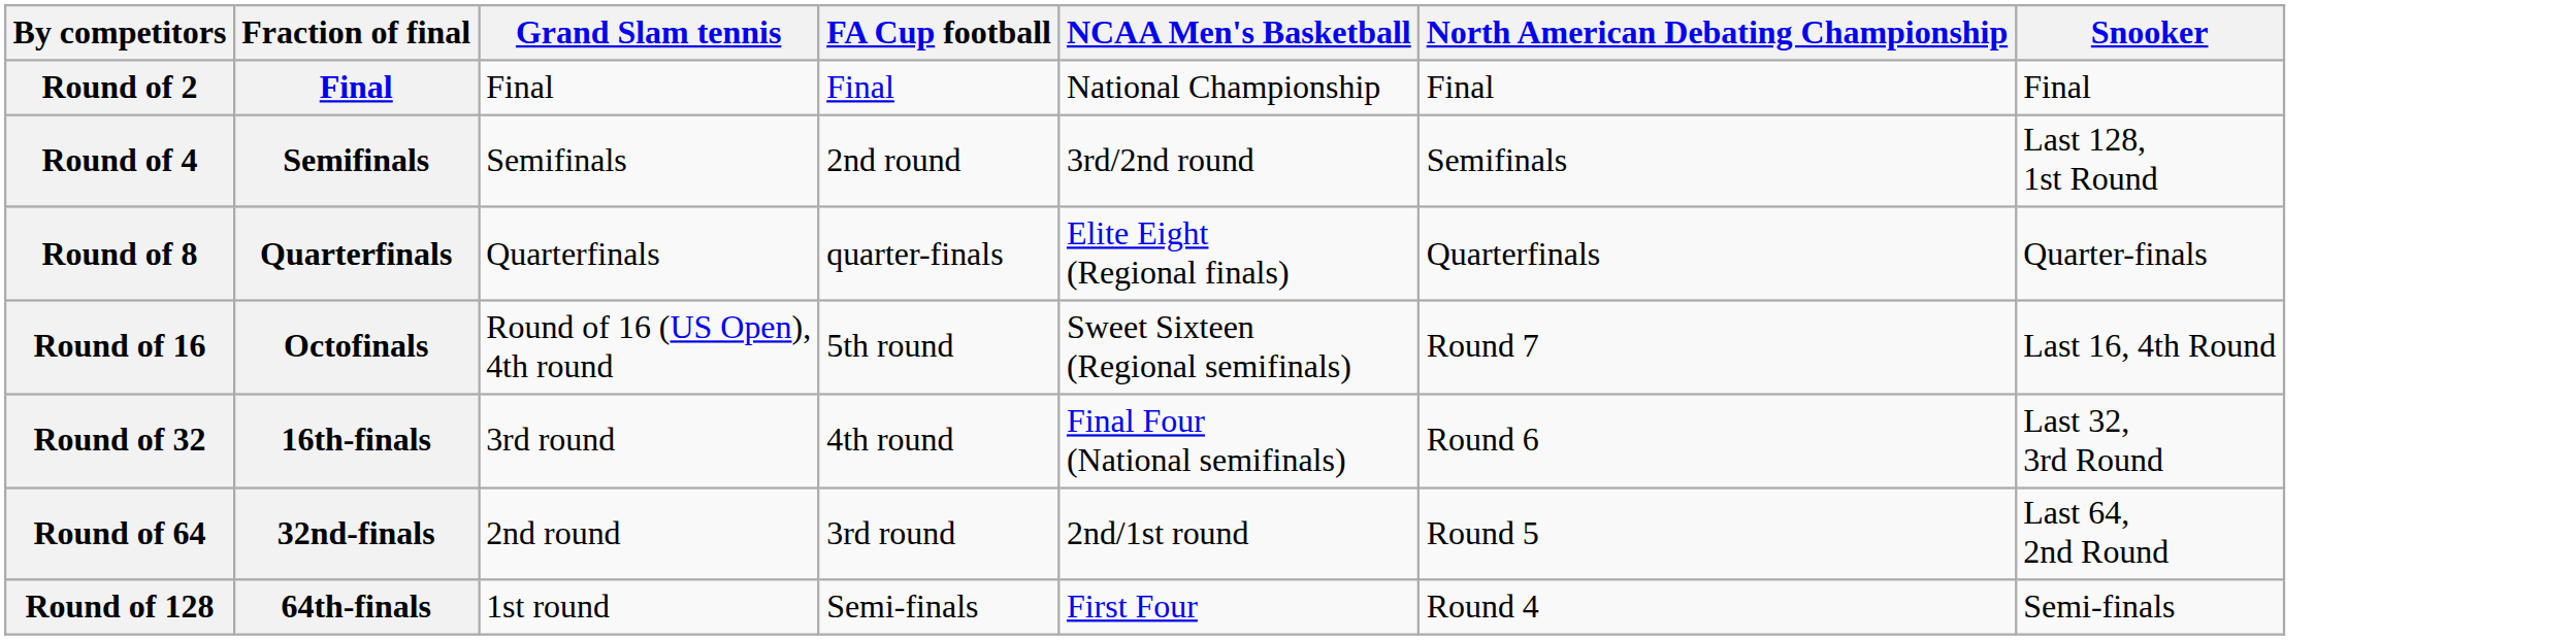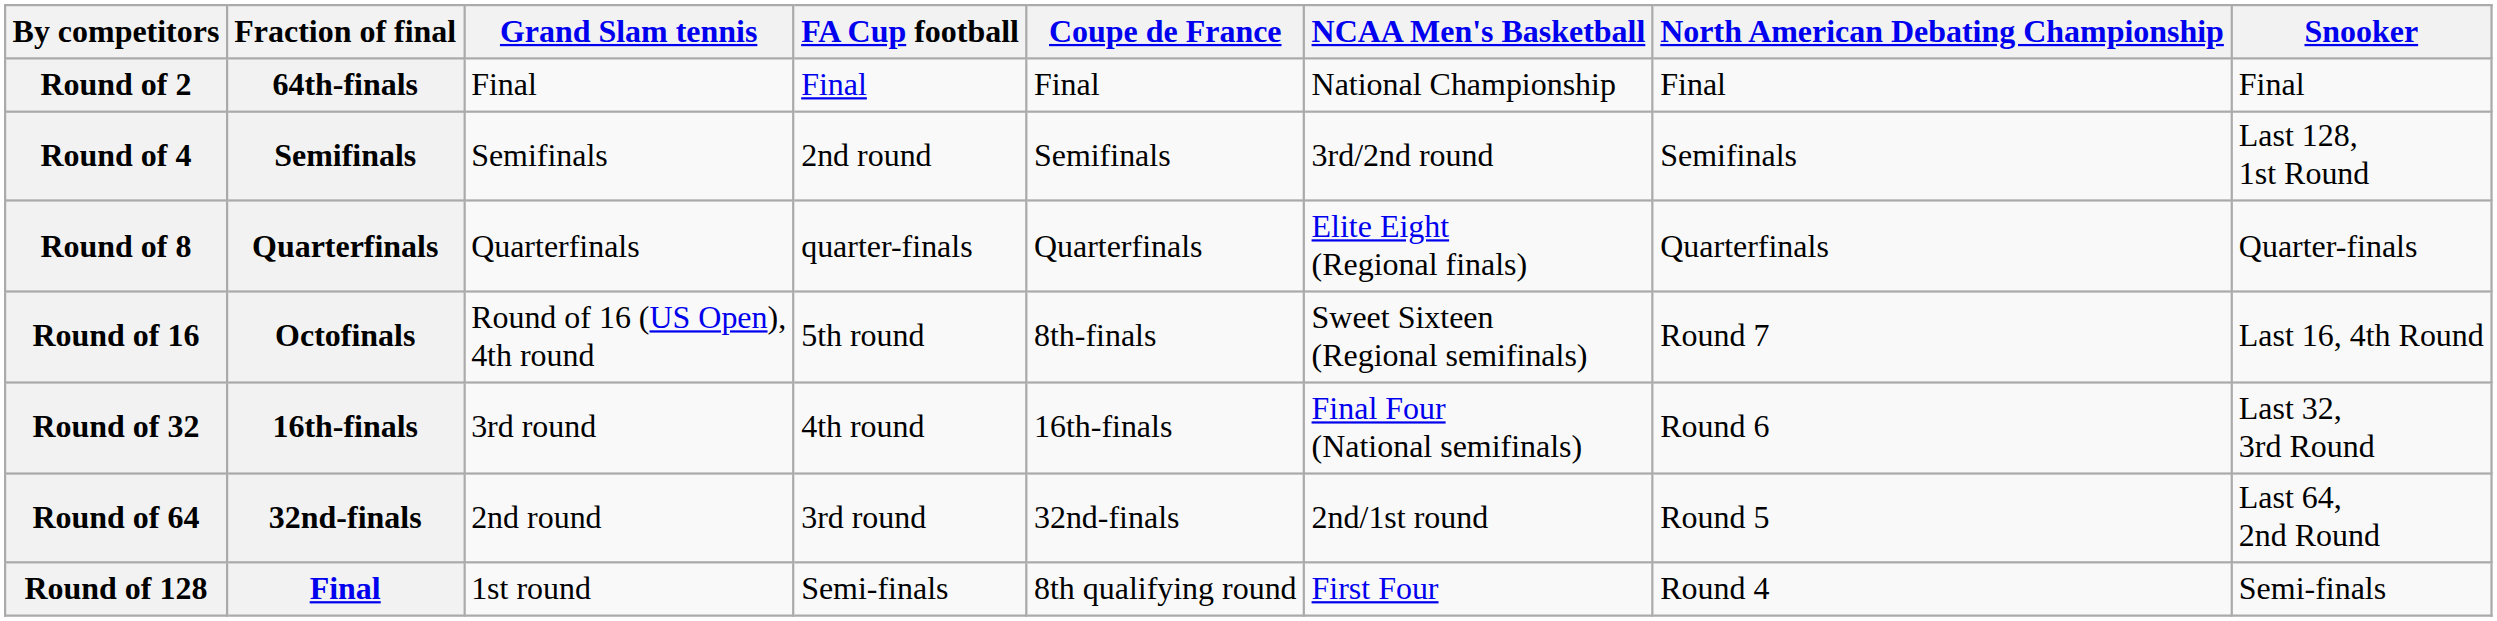 <table class="wikitable" style="font-size:90%">
 <tr>
 <th>By competitors</th>
 <th>Fraction of final</th>
 <th><a href='#'>Grand Slam tennis</a></th>
 <th><a href='#'>FA Cup</a> football</th>
+<th><a href='#'>Coupe de France</a></th>
 <th><a href='#'>NCAA Men's Basketball</a></th>
 <th><a href='#'>North American Debating Championship</a></th>
 <th><a href='#'>Snooker</a></th>
 </tr>
 <tr>
 <th>Round of 2</th>
-<th><a href='#'>Final</a></th>
+<th>64th-finals</th>
 <td>Final</td>
 <td><a href='#'>Final</a></td>
+<td>Final</td>
 <td>National Championship</td>
 <td>Final</td>
 <td>Final</td>
 </tr>
 <tr>
 <th>Round of 4</th>
 <th>Semifinals</th>
 <td>Semifinals</td>
 <td>2nd round</td>
+<td>Semifinals</td>
 <td>3rd/2nd round</td>
 <td>Semifinals</td>
 <td>Last 128,<br>1st Round</td>
 </tr>
 <tr>
 <th>Round of 8</th>
 <th>Quarterfinals</th>
 <td>Quarterfinals</td>
 <td>quarter-finals</td>
+<td>Quarterfinals</td>
 <td><a href='#'>Elite Eight</a><br>(Regional finals)</td>
 <td>Quarterfinals</td>
 <td>Quarter-finals</td>
 </tr>
 <tr>
 <th>Round of 16</th>
 <th>Octofinals</th>
 <td>Round of 16 (<a href='#'>US Open</a>),<br>4th round</td>
 <td>5th round</td>
+<td>8th-finals</td>
 <td>Sweet Sixteen<br>(Regional semifinals)</td>
 <td>Round 7</td>
 <td>Last 16, 4th Round</td>
 </tr>
 <tr>
 <th>Round of 32</th>
 <th>16th-finals</th>
 <td>3rd round</td>
 <td>4th round</td>
+<td>16th-finals</td>
 <td><a href='#'>Final Four</a><br>(National semifinals)</td>
 <td>Round 6</td>
 <td>Last 32,<br>3rd Round</td>
 </tr>
 <tr>
 <th>Round of 64</th>
 <th>32nd-finals</th>
 <td>2nd round</td>
 <td>3rd round</td>
+<td>32nd-finals</td>
 <td>2nd/1st round</td>
 <td>Round 5</td>
 <td>Last 64,<br>2nd Round</td>
 </tr>
 <tr>
 <th>Round of 128</th>
-<th>64th-finals</th>
+<th><a href='#'>Final</a></th>
 <td>1st round</td>
 <td>Semi-finals</td>
+<td>8th qualifying round</td>
 <td><a href='#'>First Four</a></td>
 <td>Round 4</td>
 <td>Semi-finals</td>
 </tr>
 </table>
